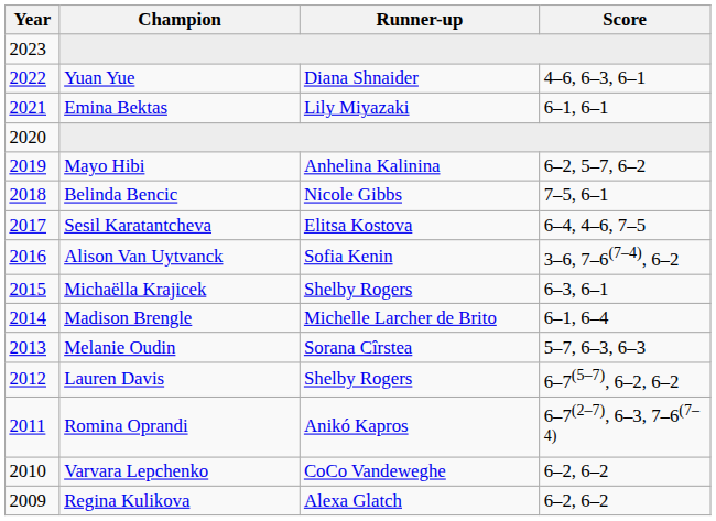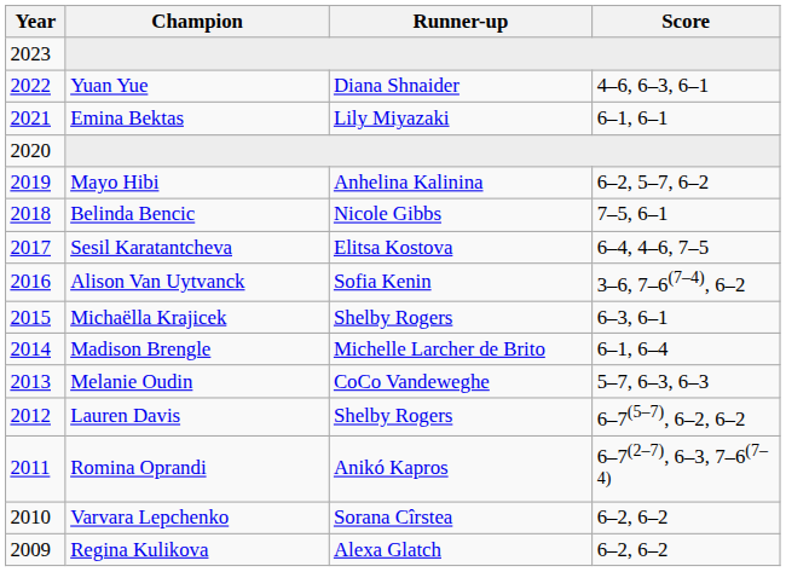 <table class="wikitable">
 <tr>
 <th style="width:40px">Year</th>
 <th style="width:200px">Champion</th>
 <th style="width:200px">Runner-up</th>
 <th style="width:140px" class="unsortable">Score</th>
 </tr>
 <tr>
 <td>2023</td>
 <td colspan=3 bgcolor="#ededed"></td>
 </tr>
 <tr>
 <td><a href='#'>2022</a></td>
 <td> <a href='#'>Yuan Yue</a></td>
 <td> <a href='#'>Diana Shnaider</a></td>
 <td>4–6, 6–3, 6–1</td>
 </tr>
 <tr>
 <td><a href='#'>2021</a></td>
 <td> <a href='#'>Emina Bektas</a></td>
 <td> <a href='#'>Lily Miyazaki</a></td>
 <td>6–1, 6–1</td>
 </tr>
 <tr>
 <td>2020</td>
 <td colspan=3 bgcolor="#ededed"></td>
 </tr>
 <tr>
 <td><a href='#'>2019</a></td>
 <td> <a href='#'>Mayo Hibi</a></td>
 <td> <a href='#'>Anhelina Kalinina</a></td>
 <td>6–2, 5–7, 6–2</td>
 </tr>
 <tr>
 <td><a href='#'>2018</a></td>
 <td> <a href='#'>Belinda Bencic</a></td>
 <td> <a href='#'>Nicole Gibbs</a></td>
 <td>7–5, 6–1</td>
 </tr>
 <tr>
 <td><a href='#'>2017</a></td>
 <td> <a href='#'>Sesil Karatantcheva</a></td>
 <td> <a href='#'>Elitsa Kostova</a></td>
 <td>6–4, 4–6, 7–5</td>
 </tr>
 <tr>
 <td><a href='#'>2016</a></td>
 <td> <a href='#'>Alison Van Uytvanck</a></td>
 <td> <a href='#'>Sofia Kenin</a></td>
 <td>3–6, 7–6<sup>(7–4)</sup>, 6–2</td>
 </tr>
 <tr>
 <td><a href='#'>2015</a></td>
 <td> <a href='#'>Michaëlla Krajicek</a></td>
 <td> <a href='#'>Shelby Rogers</a></td>
 <td>6–3, 6–1</td>
 </tr>
 <tr>
 <td><a href='#'>2014</a></td>
 <td> <a href='#'>Madison Brengle</a></td>
 <td> <a href='#'>Michelle Larcher de Brito</a></td>
 <td>6–1, 6–4</td>
 </tr>
 <tr>
 <td><a href='#'>2013</a></td>
 <td> <a href='#'>Melanie Oudin</a></td>
-<td> <a href='#'>Sorana Cîrstea</a></td>
+<td> <a href='#'>CoCo Vandeweghe</a></td>
 <td>5–7, 6–3, 6–3</td>
 </tr>
 <tr>
 <td><a href='#'>2012</a></td>
 <td> <a href='#'>Lauren Davis</a></td>
 <td> <a href='#'>Shelby Rogers</a></td>
 <td>6–7<sup>(5–7)</sup>, 6–2, 6–2</td>
 </tr>
 <tr>
 <td><a href='#'>2011</a></td>
 <td> <a href='#'>Romina Oprandi</a></td>
 <td> <a href='#'>Anikó Kapros</a></td>
 <td>6–7<sup>(2–7)</sup>, 6–3, 7–6<sup>(7–4)</sup></td>
 </tr>
 <tr>
 <td>2010</td>
 <td> <a href='#'>Varvara Lepchenko</a></td>
-<td> <a href='#'>CoCo Vandeweghe</a></td>
+<td> <a href='#'>Sorana Cîrstea</a></td>
 <td>6–2, 6–2</td>
 </tr>
 <tr>
 <td>2009</td>
 <td> <a href='#'>Regina Kulikova</a></td>
 <td> <a href='#'>Alexa Glatch</a></td>
 <td>6–2, 6–2</td>
 </tr>
 </table>
